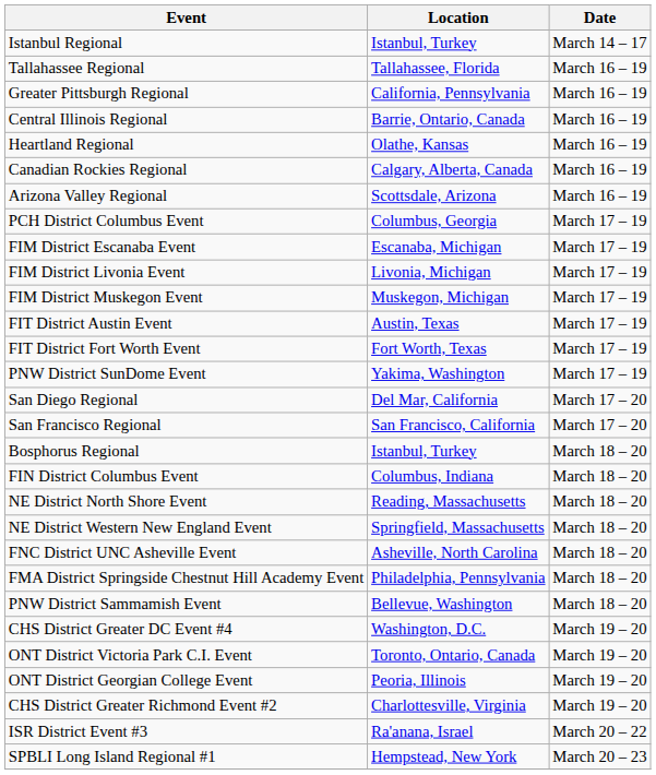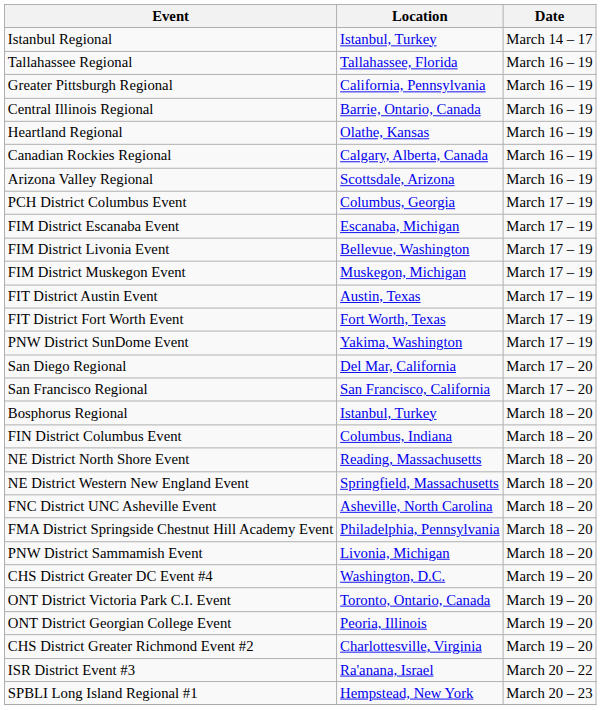 <table class="wikitable">
 <tr>
 <th>Event</th>
 <th>Location</th>
 <th>Date</th>
 </tr>
 <tr>
 <td>Istanbul Regional</td>
 <td><a href='#'>Istanbul, Turkey</a></td>
 <td>March 14 – 17</td>
 </tr>
 <tr>
 <td>Tallahassee Regional</td>
 <td><a href='#'>Tallahassee, Florida</a></td>
 <td>March 16 – 19</td>
 </tr>
 <tr>
 <td>Greater Pittsburgh Regional</td>
 <td><a href='#'>California, Pennsylvania</a></td>
 <td>March 16 – 19</td>
 </tr>
 <tr>
 <td>Central Illinois Regional</td>
 <td><a href='#'>Barrie, Ontario, Canada</a></td>
 <td>March 16 – 19</td>
 </tr>
 <tr>
 <td>Heartland Regional</td>
 <td><a href='#'>Olathe, Kansas</a></td>
 <td>March 16 – 19</td>
 </tr>
 <tr>
 <td>Canadian Rockies Regional</td>
 <td><a href='#'>Calgary, Alberta, Canada</a></td>
 <td>March 16 – 19</td>
 </tr>
 <tr>
 <td>Arizona Valley Regional</td>
 <td><a href='#'>Scottsdale, Arizona</a></td>
 <td>March 16 – 19</td>
 </tr>
 <tr>
 <td>PCH District Columbus Event</td>
 <td><a href='#'>Columbus, Georgia</a></td>
 <td>March 17 – 19</td>
 </tr>
 <tr>
 <td>FIM District Escanaba Event</td>
 <td><a href='#'>Escanaba, Michigan</a></td>
 <td>March 17 – 19</td>
 </tr>
 <tr>
 <td>FIM District Livonia Event</td>
-<td><a href='#'>Livonia, Michigan</a></td>
+<td><a href='#'>Bellevue, Washington</a></td>
 <td>March 17 – 19</td>
 </tr>
 <tr>
 <td>FIM District Muskegon Event</td>
 <td><a href='#'>Muskegon, Michigan</a></td>
 <td>March 17 – 19</td>
 </tr>
 <tr>
 <td>FIT District Austin Event</td>
 <td><a href='#'>Austin, Texas</a></td>
 <td>March 17 – 19</td>
 </tr>
 <tr>
 <td>FIT District Fort Worth Event</td>
 <td><a href='#'>Fort Worth, Texas</a></td>
 <td>March 17 – 19</td>
 </tr>
 <tr>
 <td>PNW District SunDome Event</td>
 <td><a href='#'>Yakima, Washington</a></td>
 <td>March 17 – 19</td>
 </tr>
 <tr>
 <td>San Diego Regional</td>
 <td><a href='#'>Del Mar, California</a></td>
 <td>March 17 – 20</td>
 </tr>
 <tr>
 <td>San Francisco Regional</td>
 <td><a href='#'>San Francisco, California</a></td>
 <td>March 17 – 20</td>
 </tr>
 <tr>
 <td>Bosphorus Regional</td>
 <td><a href='#'>Istanbul, Turkey</a></td>
 <td>March 18 – 20</td>
 </tr>
 <tr>
 <td>FIN District Columbus Event</td>
 <td><a href='#'>Columbus, Indiana</a></td>
 <td>March 18 – 20</td>
 </tr>
 <tr>
 <td>NE District North Shore Event</td>
 <td><a href='#'>Reading, Massachusetts</a></td>
 <td>March 18 – 20</td>
 </tr>
 <tr>
 <td>NE District Western New England Event</td>
 <td><a href='#'>Springfield, Massachusetts</a></td>
 <td>March 18 – 20</td>
 </tr>
 <tr>
 <td>FNC District UNC Asheville Event</td>
 <td><a href='#'>Asheville, North Carolina</a></td>
 <td>March 18 – 20</td>
 </tr>
 <tr>
 <td>FMA District Springside Chestnut Hill Academy Event</td>
 <td><a href='#'>Philadelphia, Pennsylvania</a></td>
 <td>March 18 – 20</td>
 </tr>
 <tr>
 <td>PNW District Sammamish Event</td>
-<td><a href='#'>Bellevue, Washington</a></td>
+<td><a href='#'>Livonia, Michigan</a></td>
 <td>March 18 – 20</td>
 </tr>
 <tr>
 <td>CHS District Greater DC Event #4</td>
 <td><a href='#'>Washington, D.C.</a></td>
 <td>March 19 – 20</td>
 </tr>
 <tr>
 <td>ONT District Victoria Park C.I. Event</td>
 <td><a href='#'>Toronto, Ontario, Canada</a></td>
 <td>March 19 – 20</td>
 </tr>
 <tr>
 <td>ONT District Georgian College Event</td>
 <td><a href='#'>Peoria, Illinois</a></td>
 <td>March 19 – 20</td>
 </tr>
 <tr>
 <td>CHS District Greater Richmond Event #2</td>
 <td><a href='#'>Charlottesville, Virginia</a></td>
 <td>March 19 – 20</td>
 </tr>
 <tr>
 <td>ISR District Event #3</td>
 <td><a href='#'>Ra'anana, Israel</a></td>
 <td>March 20 – 22</td>
 </tr>
 <tr>
 <td>SPBLI Long Island Regional #1</td>
 <td><a href='#'>Hempstead, New York</a></td>
 <td>March 20 – 23</td>
 </tr>
 <tr>
 </tr>
 </table>
